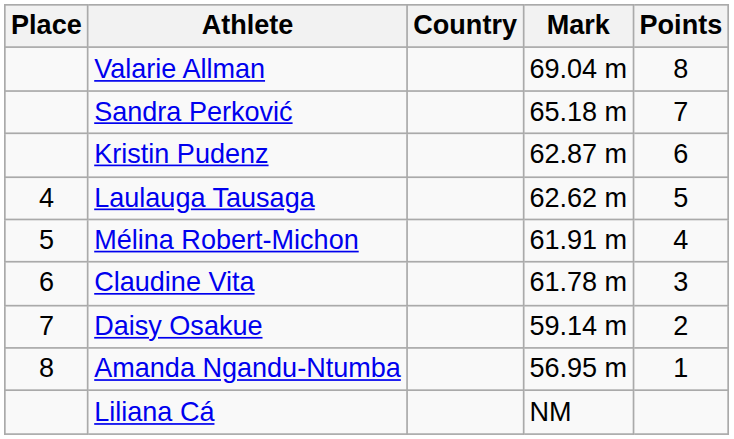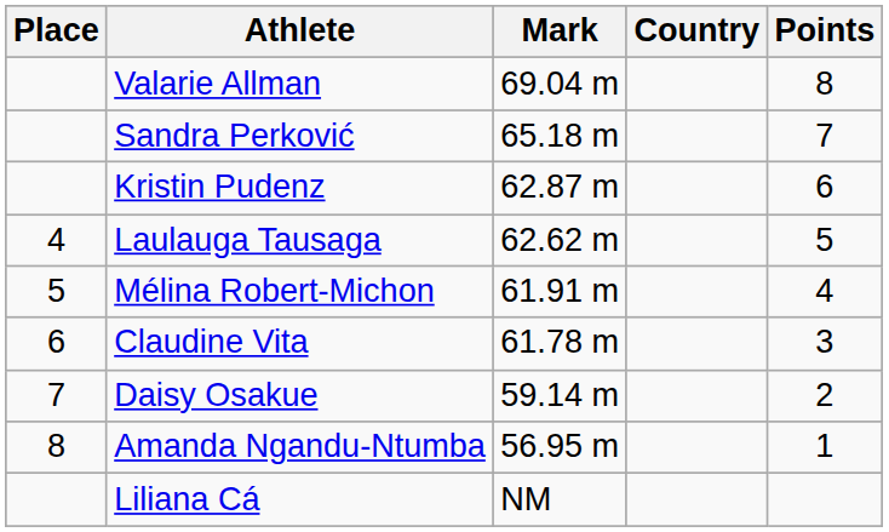 <table class="wikitable">
 <tr>
 <th>Place</th>
 <th>Athlete</th>
+<th>Mark</th>
 <th>Country</th>
-<th>Mark</th>
 <th>Points</th>
 </tr>
 <tr>
 <td align=center></td>
 <td><a href='#'>Valarie Allman</a></td>
+<td>69.04 m</td>
 <td></td>
-<td>69.04 m</td>
 <td align=center>8</td>
 </tr>
 <tr>
 <td align=center></td>
 <td><a href='#'>Sandra Perković</a></td>
+<td>65.18 m</td>
 <td></td>
-<td>65.18 m</td>
 <td align=center>7</td>
 </tr>
 <tr>
 <td align=center></td>
 <td><a href='#'>Kristin Pudenz</a></td>
+<td>62.87 m</td>
 <td></td>
-<td>62.87 m</td>
 <td align=center>6</td>
 </tr>
 <tr>
 <td align=center>4</td>
 <td><a href='#'>Laulauga Tausaga</a></td>
+<td>62.62 m</td>
 <td></td>
-<td>62.62 m</td>
 <td align=center>5</td>
 </tr>
 <tr>
 <td align=center>5</td>
 <td><a href='#'>Mélina Robert-Michon</a></td>
+<td>61.91 m</td>
 <td></td>
-<td>61.91 m</td>
 <td align=center>4</td>
 </tr>
 <tr>
 <td align=center>6</td>
 <td><a href='#'>Claudine Vita</a></td>
+<td>61.78 m</td>
 <td></td>
-<td>61.78 m</td>
 <td align=center>3</td>
 </tr>
 <tr>
 <td align=center>7</td>
 <td><a href='#'>Daisy Osakue</a></td>
+<td>59.14 m</td>
 <td></td>
-<td>59.14 m</td>
 <td align=center>2</td>
 </tr>
 <tr>
 <td align=center>8</td>
 <td><a href='#'>Amanda Ngandu-Ntumba</a></td>
+<td>56.95 m</td>
 <td></td>
-<td>56.95 m</td>
 <td align=center>1</td>
 </tr>
 <tr>
 <td align=center></td>
 <td><a href='#'>Liliana Cá</a></td>
+<td>NM</td>
 <td></td>
-<td>NM</td>
 <td align=center></td>
 </tr>
 </table>
